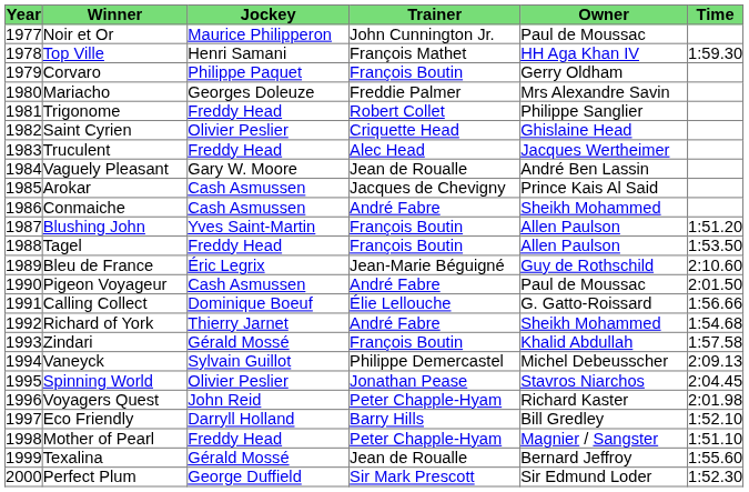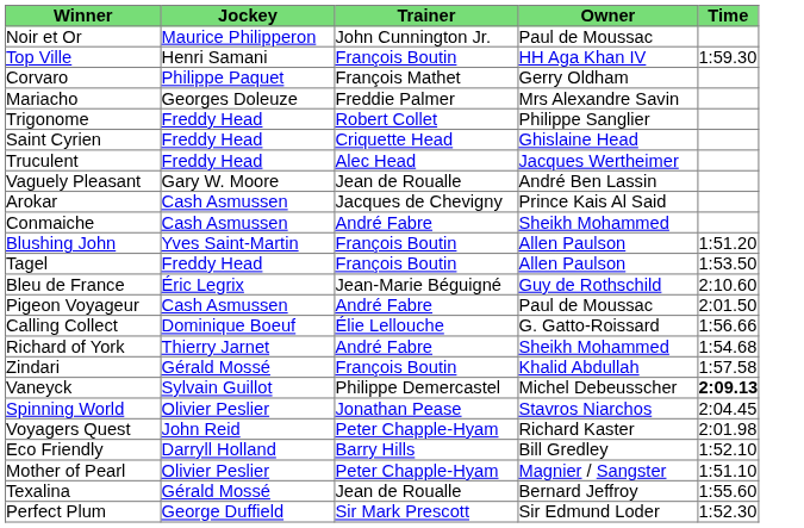 <table class = "sortable" | border="1" cellpadding="0" style="border-collapse: collapse; font-size:90%">
 <tr bgcolor="#77dd77" align="center">
-<th>Year</th>
 <th>Winner</th>
 <th>Jockey</th>
 <th>Trainer</th>
 <th>Owner</th>
 <th>Time</th>
 </tr>
 <tr>
-<td>1977</td>
 <td width=127px>Noir et Or</td>
 <td width=142px><a href='#'>Maurice Philipperon</a></td>
 <td width=150px>John Cunnington Jr.</td>
 <td width=147px>Paul de Moussac</td>
 <td></td>
 </tr>
 <tr>
-<td>1978</td>
 <td><a href='#'>Top Ville</a></td>
 <td>Henri Samani</td>
-<td>François Mathet</td>
+<td><a href='#'>François Boutin</a></td>
 <td><a href='#'>HH Aga Khan IV</a></td>
 <td>1:59.30</td>
 </tr>
 <tr>
-<td>1979</td>
 <td>Corvaro</td>
 <td><a href='#'>Philippe Paquet</a></td>
-<td><a href='#'>François Boutin</a></td>
+<td>François Mathet</td>
 <td>Gerry Oldham</td>
 <td></td>
 </tr>
 <tr>
-<td>1980</td>
 <td>Mariacho</td>
 <td>Georges Doleuze</td>
 <td>Freddie Palmer</td>
 <td>Mrs Alexandre Savin</td>
 <td></td>
 </tr>
 <tr>
-<td>1981</td>
 <td>Trigonome</td>
 <td><a href='#'>Freddy Head</a></td>
 <td><a href='#'>Robert Collet</a></td>
 <td>Philippe Sanglier</td>
 <td></td>
 </tr>
 <tr>
-<td>1982</td>
 <td>Saint Cyrien</td>
-<td><a href='#'>Olivier Peslier</a></td>
+<td><a href='#'>Freddy Head</a></td>
 <td><a href='#'>Criquette Head</a></td>
 <td><a href='#'>Ghislaine Head</a></td>
 <td></td>
 </tr>
 <tr>
-<td>1983</td>
 <td>Truculent</td>
 <td><a href='#'>Freddy Head</a></td>
 <td><a href='#'>Alec Head</a></td>
 <td><a href='#'>Jacques Wertheimer</a></td>
 <td></td>
 </tr>
 <tr>
-<td>1984</td>
 <td>Vaguely Pleasant</td>
 <td>Gary W. Moore</td>
 <td>Jean de Roualle</td>
 <td>André Ben Lassin</td>
 <td></td>
 </tr>
 <tr>
-<td>1985</td>
 <td>Arokar</td>
 <td><a href='#'>Cash Asmussen</a></td>
 <td>Jacques de Chevigny</td>
 <td>Prince Kais Al Said</td>
 <td></td>
 </tr>
 <tr>
-<td>1986</td>
 <td>Conmaiche</td>
 <td><a href='#'>Cash Asmussen</a></td>
 <td><a href='#'>André Fabre</a></td>
 <td><a href='#'>Sheikh Mohammed</a></td>
 <td></td>
 </tr>
 <tr>
-<td>1987</td>
 <td><a href='#'>Blushing John</a></td>
 <td><a href='#'>Yves Saint-Martin</a></td>
 <td><a href='#'>François Boutin</a></td>
 <td><a href='#'>Allen Paulson</a></td>
 <td>1:51.20</td>
 </tr>
 <tr>
-<td>1988</td>
 <td>Tagel</td>
 <td><a href='#'>Freddy Head</a></td>
 <td><a href='#'>François Boutin</a></td>
 <td><a href='#'>Allen Paulson</a></td>
 <td>1:53.50</td>
 </tr>
 <tr>
-<td>1989</td>
 <td>Bleu de France</td>
 <td><a href='#'>Éric Legrix</a></td>
 <td>Jean-Marie Béguigné</td>
 <td><a href='#'>Guy de Rothschild</a></td>
 <td>2:10.60</td>
 </tr>
 <tr>
-<td>1990</td>
 <td>Pigeon Voyageur</td>
 <td><a href='#'>Cash Asmussen</a></td>
 <td><a href='#'>André Fabre</a></td>
 <td>Paul de Moussac</td>
 <td>2:01.50</td>
 </tr>
 <tr>
-<td>1991</td>
 <td>Calling Collect</td>
 <td><a href='#'>Dominique Boeuf</a></td>
 <td><a href='#'>Élie Lellouche</a></td>
 <td>G. Gatto-Roissard </td>
 <td>1:56.66</td>
 </tr>
 <tr>
-<td>1992</td>
 <td>Richard of York</td>
 <td><a href='#'>Thierry Jarnet</a></td>
 <td><a href='#'>André Fabre</a></td>
 <td><a href='#'>Sheikh Mohammed</a></td>
 <td>1:54.68</td>
 </tr>
 <tr>
-<td>1993</td>
 <td>Zindari</td>
 <td><a href='#'>Gérald Mossé</a></td>
 <td><a href='#'>François Boutin</a></td>
 <td><a href='#'>Khalid Abdullah</a></td>
 <td>1:57.58</td>
 </tr>
 <tr>
-<td>1994</td>
 <td>Vaneyck</td>
 <td><a href='#'>Sylvain Guillot</a></td>
 <td>Philippe Demercastel</td>
 <td>Michel Debeusscher</td>
-<td>2:09.13</td>
+<td><strong>2:09.13</strong></td>
 </tr>
 <tr>
-<td>1995</td>
 <td><a href='#'>Spinning World</a></td>
 <td><a href='#'>Olivier Peslier</a></td>
 <td><a href='#'>Jonathan Pease</a></td>
 <td><a href='#'>Stavros Niarchos</a></td>
 <td>2:04.45</td>
 </tr>
 <tr>
-<td>1996</td>
 <td>Voyagers Quest</td>
 <td><a href='#'>John Reid</a></td>
 <td><a href='#'>Peter Chapple-Hyam</a></td>
 <td>Richard Kaster</td>
 <td>2:01.98</td>
 </tr>
 <tr>
-<td>1997</td>
 <td>Eco Friendly</td>
 <td><a href='#'>Darryll Holland</a></td>
 <td><a href='#'>Barry Hills</a></td>
 <td>Bill Gredley</td>
 <td>1:52.10</td>
 </tr>
 <tr>
-<td>1998</td>
 <td>Mother of Pearl</td>
-<td><a href='#'>Freddy Head</a></td>
+<td><a href='#'>Olivier Peslier</a></td>
 <td><a href='#'>Peter Chapple-Hyam</a></td>
 <td><a href='#'>Magnier</a> / <a href='#'>Sangster</a></td>
 <td>1:51.10</td>
 </tr>
 <tr>
-<td>1999</td>
 <td>Texalina</td>
 <td><a href='#'>Gérald Mossé</a></td>
 <td>Jean de Roualle</td>
 <td>Bernard Jeffroy</td>
 <td>1:55.60</td>
 </tr>
 <tr>
-<td>2000</td>
 <td>Perfect Plum</td>
 <td><a href='#'>George Duffield</a></td>
 <td><a href='#'>Sir Mark Prescott</a></td>
 <td>Sir Edmund Loder</td>
 <td>1:52.30</td>
 </tr>
 </table>
